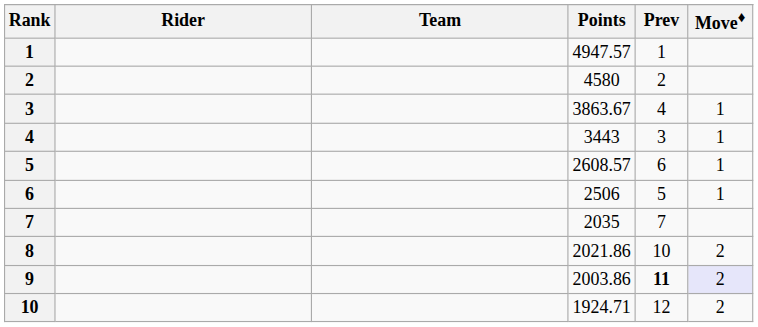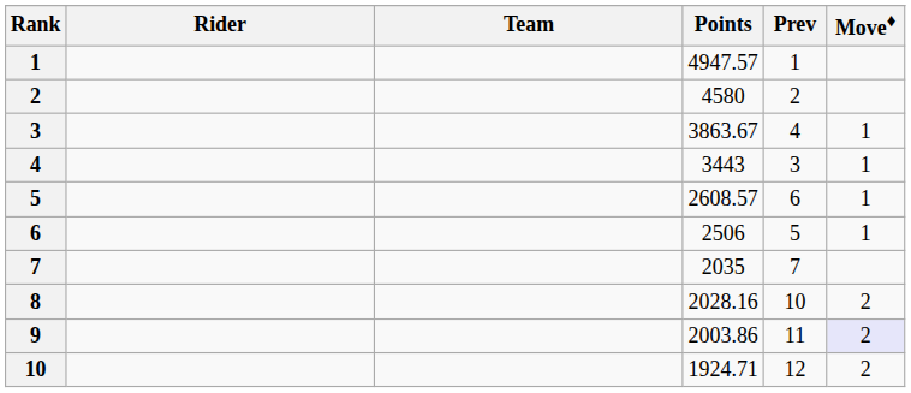 <table class="wikitable sortable">
 <tr>
 </tr>
 <tr>
 <th width=30>Rank</th>
 <th width=222>Rider</th>
 <th width=222>Team</th>
 <th width=50>Points</th>
 <th width=40>Prev</th>
 <th width=50>Move<sup>♦</sup></th>
 </tr>
 <tr style="text-align:center;">
 <th scope="row">1</th>
 <td style="text-align:left;"></td>
 <td style="text-align:left;"></td>
 <td>4947.57</td>
 <td>1</td>
 <td></td>
 </tr>
 <tr style="text-align:center;">
 <th scope="row">2</th>
 <td style="text-align:left;"></td>
 <td style="text-align:left;"></td>
 <td>4580</td>
 <td>2</td>
 <td></td>
 </tr>
 <tr style="text-align:center;">
 <th scope="row">3</th>
 <td style="text-align:left;"></td>
 <td style="text-align:left;"></td>
 <td>3863.67</td>
 <td>4</td>
 <td> 1</td>
 </tr>
 <tr style="text-align:center;">
 <th scope="row">4</th>
 <td style="text-align:left;"></td>
 <td style="text-align:left;"></td>
 <td>3443</td>
 <td>3</td>
 <td> 1</td>
 </tr>
 <tr style="text-align:center;">
 <th scope="row">5</th>
 <td style="text-align:left;"></td>
 <td style="text-align:left;"></td>
 <td>2608.57</td>
 <td>6</td>
 <td> 1</td>
 </tr>
 <tr style="text-align:center;">
 <th scope="row">6</th>
 <td style="text-align:left;"></td>
 <td align=left></td>
 <td>2506</td>
 <td>5</td>
 <td> 1</td>
 </tr>
 <tr style="text-align:center;">
 <th scope="row">7</th>
 <td style="text-align:left;"></td>
 <td align=left></td>
 <td>2035</td>
 <td>7</td>
 <td></td>
 </tr>
 <tr style="text-align:center;">
 <th scope="row">8</th>
 <td style="text-align:left;"></td>
 <td align=left></td>
-<td>2021.86</td>
+<td>2028.16</td>
 <td>10</td>
 <td> 2</td>
 </tr>
 <tr style="text-align:center;">
 <th scope="row">9</th>
 <td style="text-align:left;"></td>
 <td align=left></td>
 <td>2003.86</td>
-<td><strong>11</strong></td>
+<td>11</td>
 <td style="background: lavender;"> 2</td>
 </tr>
 <tr style="text-align:center;">
 <th scope="row">10</th>
 <td style="text-align:left;"></td>
 <td align=left></td>
 <td>1924.71</td>
 <td>12</td>
 <td> 2</td>
 </tr>
 </table>
